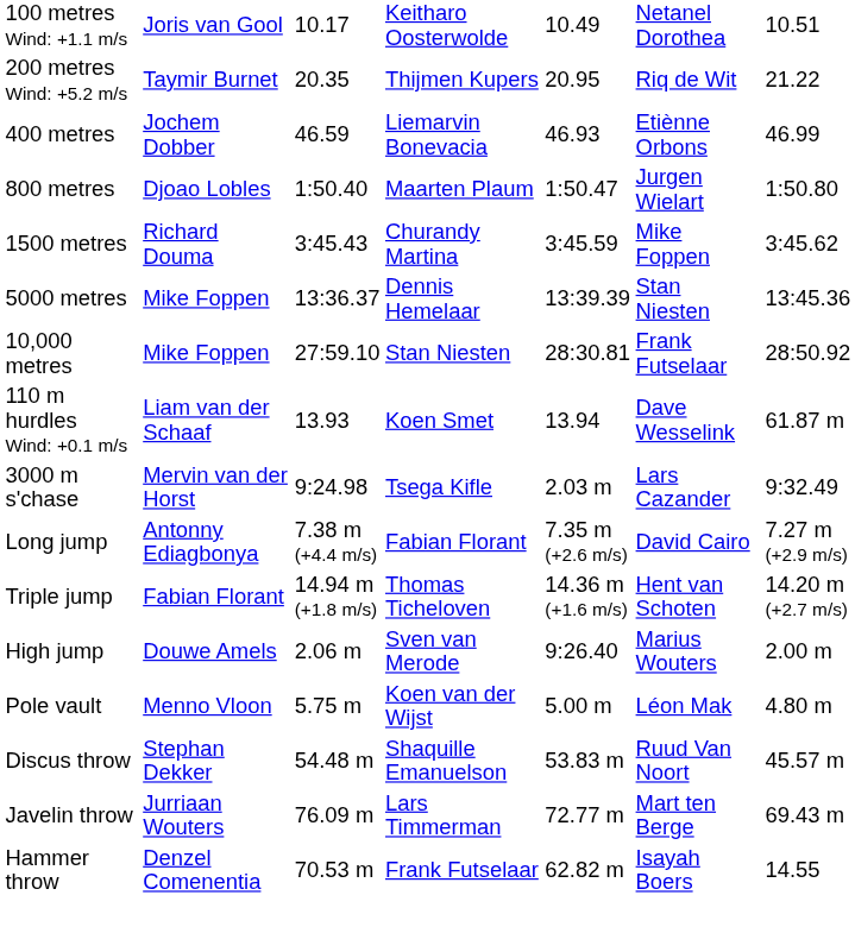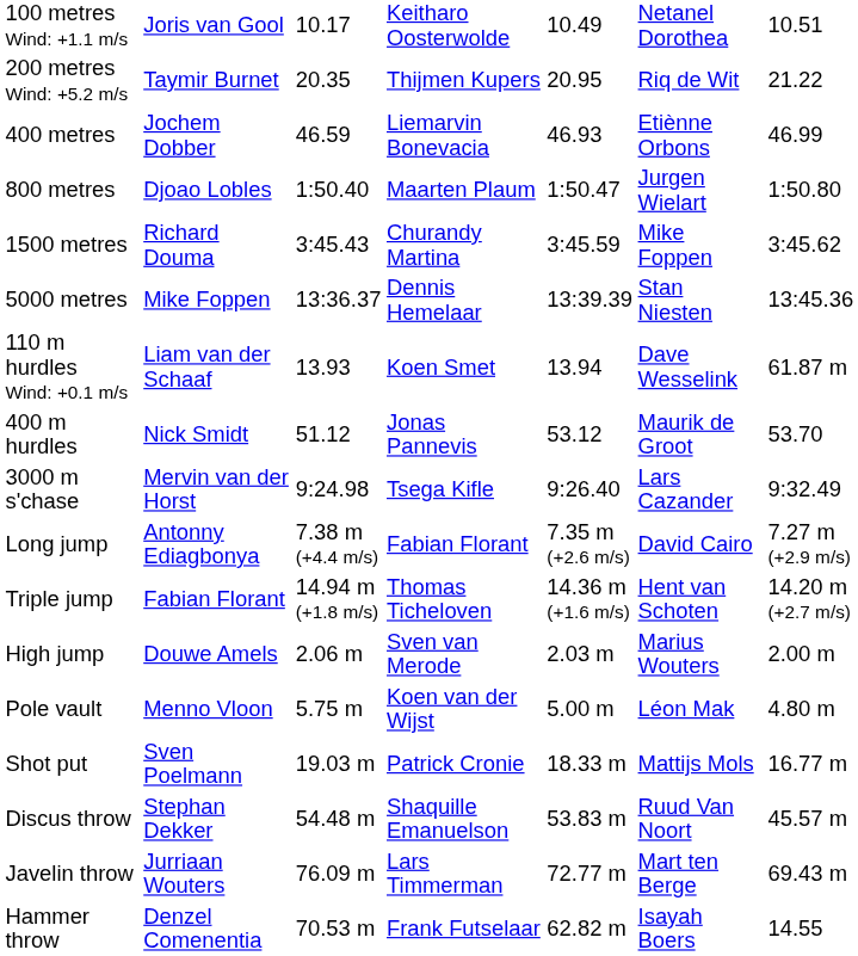 <table>
 <tr>
 </tr>
 <tr>
 <td>100 metres<br><small>Wind: +1.1 m/s</small></td>
 <td><a href='#'>Joris van Gool</a></td>
 <td>10.17</td>
 <td><a href='#'>Keitharo Oosterwolde</a></td>
 <td>10.49</td>
 <td><a href='#'>Netanel Dorothea</a></td>
 <td>10.51</td>
 </tr>
 <tr>
 <td>200 metres<br><small>Wind: +5.2 m/s</small></td>
 <td><a href='#'>Taymir Burnet</a></td>
 <td>20.35</td>
 <td><a href='#'>Thijmen Kupers</a></td>
 <td>20.95</td>
 <td><a href='#'>Riq de Wit</a></td>
 <td>21.22</td>
 </tr>
 <tr>
 <td>400 metres</td>
 <td><a href='#'>Jochem Dobber</a></td>
 <td>46.59</td>
 <td><a href='#'>Liemarvin Bonevacia</a></td>
 <td>46.93</td>
 <td><a href='#'>Etiènne Orbons</a></td>
 <td>46.99</td>
 </tr>
 <tr>
 <td>800 metres</td>
 <td><a href='#'>Djoao Lobles</a></td>
 <td>1:50.40</td>
 <td><a href='#'>Maarten Plaum</a></td>
 <td>1:50.47</td>
 <td><a href='#'>Jurgen Wielart</a></td>
 <td>1:50.80</td>
 </tr>
 <tr>
 <td>1500 metres</td>
 <td><a href='#'>Richard Douma</a></td>
 <td>3:45.43</td>
 <td><a href='#'>Churandy Martina</a></td>
 <td>3:45.59</td>
 <td><a href='#'>Mike Foppen</a></td>
 <td>3:45.62</td>
 </tr>
 <tr>
 <td>5000 metres</td>
 <td><a href='#'>Mike Foppen</a></td>
 <td>13:36.37</td>
 <td><a href='#'>Dennis Hemelaar</a></td>
 <td>13:39.39</td>
 <td><a href='#'>Stan Niesten</a></td>
 <td>13:45.36</td>
 </tr>
 <tr>
-<td>10,000 metres</td>
-<td><a href='#'>Mike Foppen</a></td>
-<td>27:59.10</td>
-<td><a href='#'>Stan Niesten</a></td>
-<td>28:30.81</td>
-<td><a href='#'>Frank Futselaar</a></td>
-<td>28:50.92</td>
-</tr>
-<tr>
 <td>110 m hurdles<br><small>Wind: +0.1 m/s</small></td>
 <td><a href='#'>Liam van der Schaaf</a></td>
 <td>13.93</td>
 <td><a href='#'>Koen Smet</a></td>
 <td>13.94</td>
 <td><a href='#'>Dave Wesselink</a></td>
 <td>61.87 m</td>
 </tr>
 <tr>
+<td>400 m hurdles</td>
+<td><a href='#'>Nick Smidt</a></td>
+<td>51.12</td>
+<td><a href='#'>Jonas Pannevis</a></td>
+<td>53.12</td>
+<td><a href='#'>Maurik de Groot</a></td>
+<td>53.70</td>
+</tr>
+<tr>
 <td>3000 m s'chase</td>
 <td><a href='#'>Mervin van der Horst</a></td>
 <td>9:24.98</td>
 <td><a href='#'>Tsega Kifle</a></td>
-<td>2.03 m</td>
+<td>9:26.40</td>
 <td><a href='#'>Lars Cazander</a></td>
 <td>9:32.49</td>
 </tr>
 <tr>
 <td>Long jump</td>
 <td><a href='#'>Antonny Ediagbonya</a></td>
 <td>7.38 m<br><small>(+4.4 m/s)</small></td>
 <td><a href='#'>Fabian Florant</a></td>
 <td>7.35 m<br><small>(+2.6 m/s)</small></td>
 <td><a href='#'>David Cairo</a></td>
 <td>7.27 m<br><small>(+2.9 m/s)</small></td>
 </tr>
 <tr>
 <td>Triple jump</td>
 <td><a href='#'>Fabian Florant</a></td>
 <td>14.94 m<br><small>(+1.8 m/s)</small></td>
 <td><a href='#'>Thomas Ticheloven</a></td>
 <td>14.36 m<br><small>(+1.6 m/s)</small></td>
 <td><a href='#'>Hent van Schoten</a></td>
 <td>14.20 m<br><small>(+2.7 m/s)</small></td>
 </tr>
 <tr>
 <td>High jump</td>
 <td><a href='#'>Douwe Amels</a></td>
 <td>2.06 m</td>
 <td><a href='#'>Sven van Merode</a></td>
-<td>9:26.40</td>
+<td>2.03 m</td>
 <td><a href='#'>Marius Wouters</a></td>
 <td>2.00 m</td>
 </tr>
 <tr>
 <td>Pole vault</td>
 <td><a href='#'>Menno Vloon</a></td>
 <td>5.75 m</td>
 <td><a href='#'>Koen van der Wijst</a></td>
 <td>5.00 m</td>
 <td><a href='#'>Léon Mak</a></td>
 <td>4.80 m</td>
+</tr>
+<tr>
+<td>Shot put</td>
+<td><a href='#'>Sven Poelmann</a></td>
+<td>19.03 m</td>
+<td><a href='#'>Patrick Cronie</a></td>
+<td>18.33 m</td>
+<td><a href='#'>Mattijs Mols</a></td>
+<td>16.77 m</td>
 </tr>
 <tr>
 <td>Discus throw</td>
 <td><a href='#'>Stephan Dekker</a></td>
 <td>54.48 m</td>
 <td><a href='#'>Shaquille Emanuelson</a></td>
 <td>53.83 m</td>
 <td><a href='#'>Ruud Van Noort</a></td>
 <td>45.57 m</td>
 </tr>
 <tr>
 <td>Javelin throw</td>
 <td><a href='#'>Jurriaan Wouters</a></td>
 <td>76.09 m</td>
 <td><a href='#'>Lars Timmerman</a></td>
 <td>72.77 m</td>
 <td><a href='#'>Mart ten Berge</a></td>
 <td>69.43 m</td>
 </tr>
 <tr>
 <td>Hammer throw</td>
 <td><a href='#'>Denzel Comenentia</a></td>
 <td>70.53 m</td>
 <td><a href='#'>Frank Futselaar</a></td>
 <td>62.82 m</td>
 <td><a href='#'>Isayah Boers</a></td>
 <td>14.55</td>
 </tr>
 </table>
